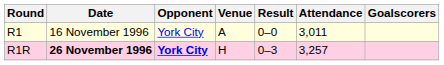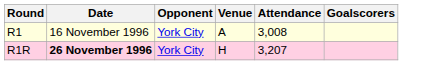 <table class="wikitable">
 <tr>
 <th>Round</th>
 <th>Date</th>
 <th>Opponent</th>
 <th>Venue</th>
-<th>Result</th>
 <th>Attendance</th>
 <th>Goalscorers</th>
 </tr>
 <tr style="background:#ffd;">
 <td>R1</td>
 <td>16 November 1996</td>
 <td><a href='#'>York City</a></td>
 <td>A</td>
-<td>0–0</td>
-<td>3,011</td>
+<td>3,008</td>
 <td></td>
 </tr>
 <tr style="background:#ffd0e3;">
 <td>R1R</td>
 <td><strong>26 November 1996</strong></td>
-<td><strong><a href='#'>York City</a></strong></td>
+<td><a href='#'>York City</a></td>
 <td>H</td>
-<td>0–3</td>
-<td>3,257</td>
+<td>3,207</td>
 <td></td>
 </tr>
 </table>
